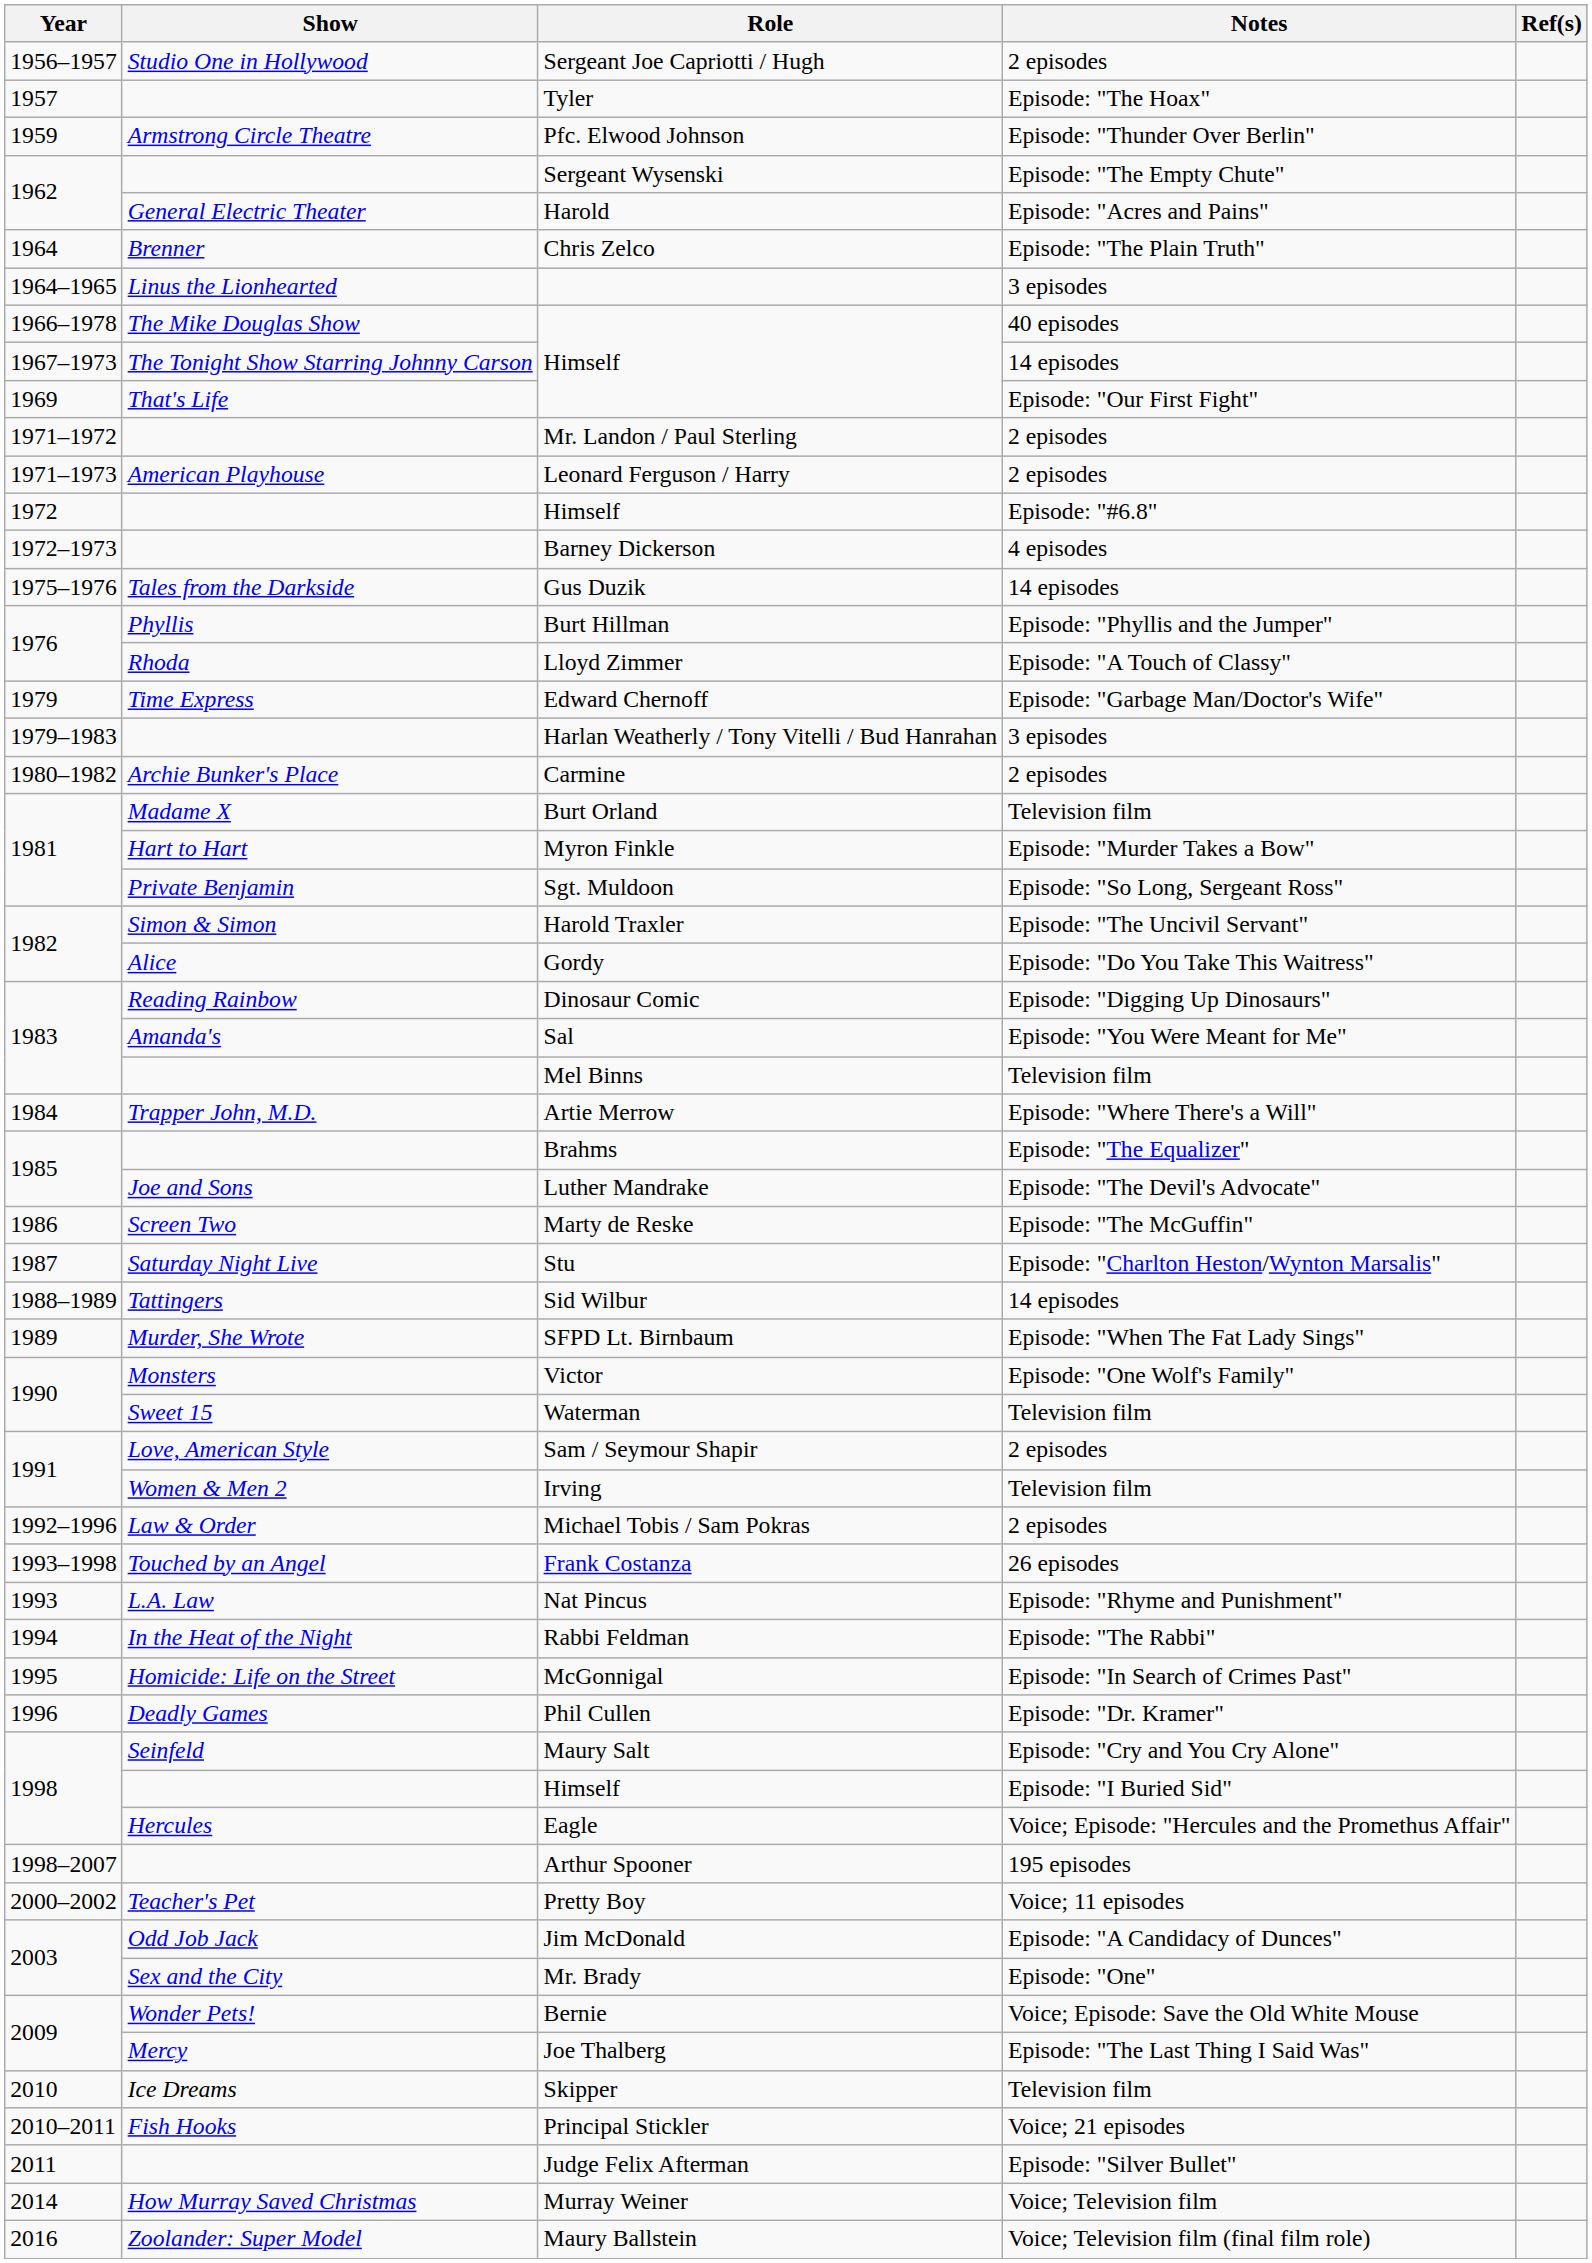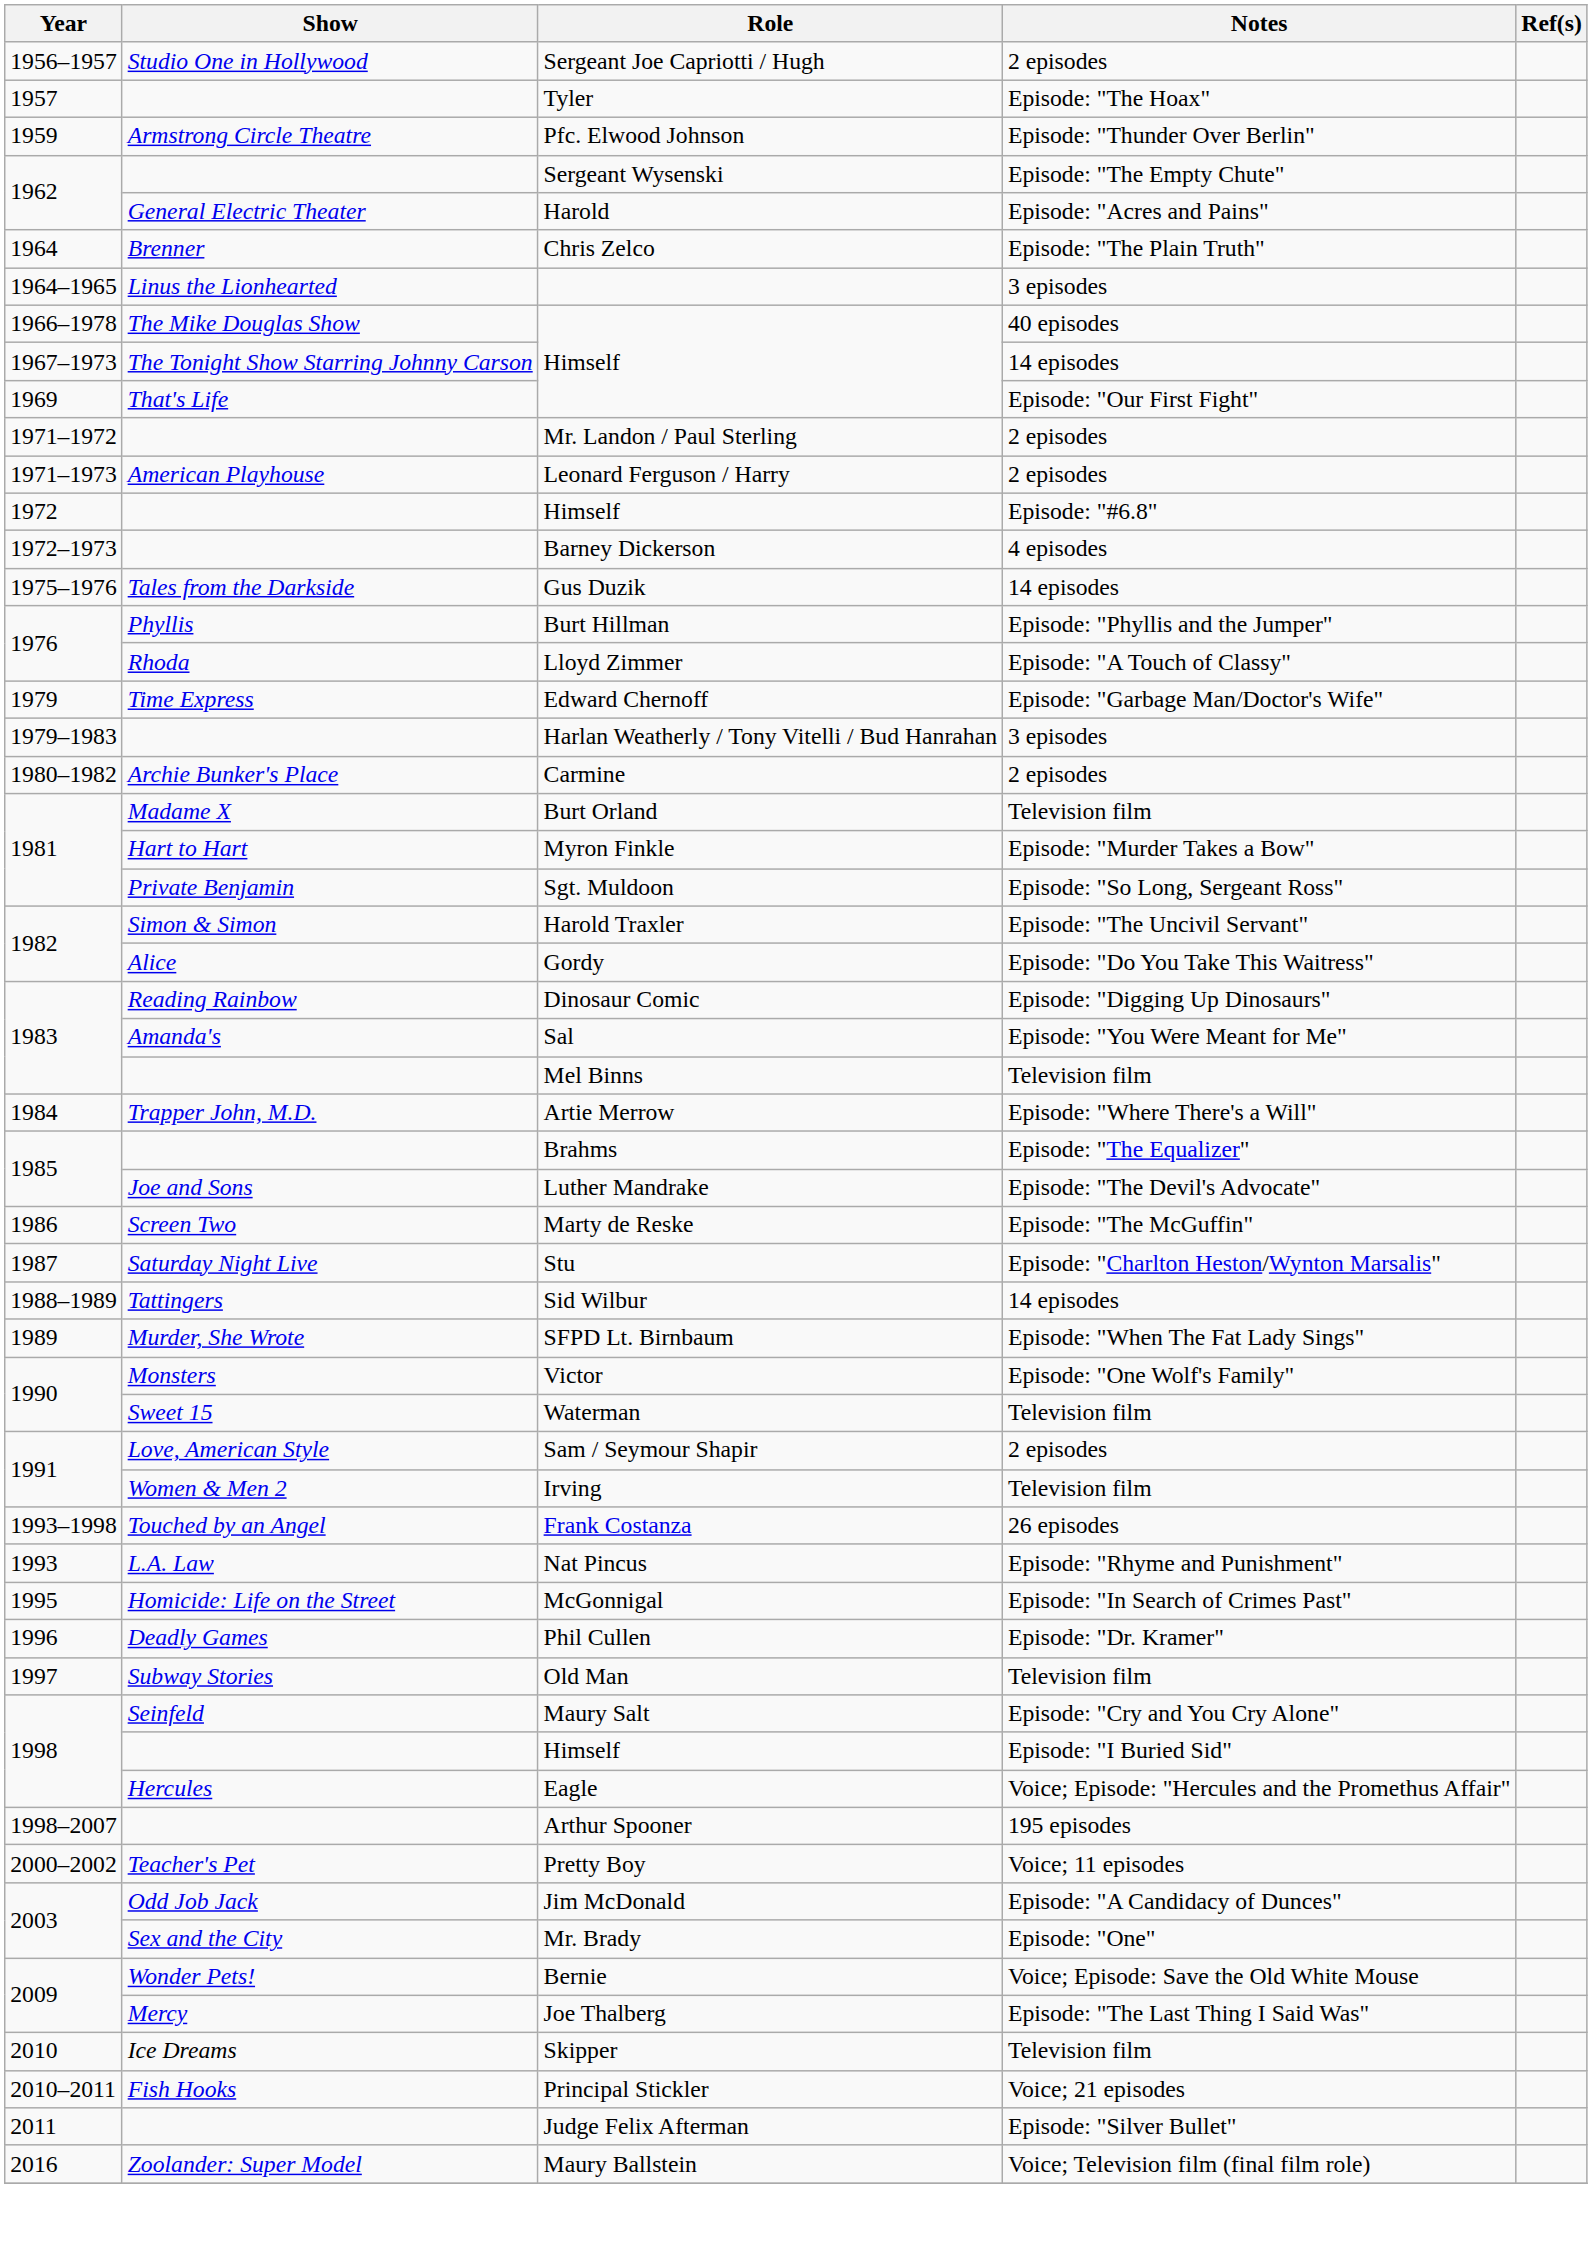 <table class="wikitable plainrowheaders sortable">
 <tr>
 <th scope="col">Year</th>
 <th scope="col">Show</th>
 <th scope="col">Role</th>
 <th class="unsortable" scope="col">Notes</th>
 <th class="unsortable" scope="col">Ref(s)</th>
 </tr>
 <tr>
 <td>1956–1957</td>
 <td><em><a href='#'>Studio One in Hollywood</a></em></td>
 <td>Sergeant Joe Capriotti / Hugh</td>
 <td>2 episodes</td>
 <td style="text-align:center;"></td>
 </tr>
 <tr>
 <td>1957</td>
 <td></td>
 <td>Tyler</td>
 <td>Episode: "The Hoax"</td>
 <td></td>
 </tr>
 <tr>
 <td>1959</td>
 <td><em><a href='#'>Armstrong Circle Theatre</a></em></td>
 <td>Pfc. Elwood Johnson</td>
 <td>Episode: "Thunder Over Berlin"</td>
 <td></td>
 </tr>
 <tr>
 <td rowspan="2">1962</td>
 <td></td>
 <td>Sergeant Wysenski</td>
 <td>Episode: "The Empty Chute"</td>
 <td></td>
 </tr>
 <tr>
 <td><em><a href='#'>General Electric Theater</a></em></td>
 <td>Harold</td>
 <td>Episode: "Acres and Pains"</td>
 <td></td>
 </tr>
 <tr>
 <td>1964</td>
 <td><em><a href='#'>Brenner</a></em></td>
 <td>Chris Zelco</td>
 <td>Episode: "The Plain Truth"</td>
 <td></td>
 </tr>
 <tr>
 <td>1964–1965</td>
 <td><em><a href='#'>Linus the Lionhearted</a></em></td>
 <td></td>
 <td>3 episodes</td>
 <td style="text-align:center;"></td>
 </tr>
 <tr>
 <td>1966–1978</td>
 <td><em><a href='#'>The Mike Douglas Show</a></em></td>
 <td rowspan="3">Himself</td>
 <td>40 episodes</td>
 <td></td>
 </tr>
 <tr>
 <td>1967–1973</td>
 <td><em><a href='#'>The Tonight Show Starring Johnny Carson</a></em></td>
 <td>14 episodes</td>
 <td></td>
 </tr>
 <tr>
 <td>1969</td>
 <td><em><a href='#'>That's Life</a></em></td>
 <td>Episode: "Our First Fight"</td>
 <td></td>
 </tr>
 <tr>
 <td>1971–1972</td>
 <td></td>
 <td>Mr. Landon / Paul Sterling</td>
 <td>2 episodes</td>
 <td style="text-align:center;"></td>
 </tr>
 <tr>
 <td>1971–1973</td>
 <td><em><a href='#'>American Playhouse</a></em></td>
 <td>Leonard Ferguson / Harry</td>
 <td>2 episodes</td>
 <td style="text-align:center;"></td>
 </tr>
 <tr>
 <td>1972</td>
 <td></td>
 <td>Himself</td>
 <td>Episode: "#6.8"</td>
 <td></td>
 </tr>
 <tr>
 <td>1972–1973</td>
 <td></td>
 <td>Barney Dickerson</td>
 <td>4 episodes</td>
 <td style="text-align:center;"></td>
 </tr>
 <tr>
 <td>1975–1976</td>
 <td><em><a href='#'>Tales from the Darkside</a></em></td>
 <td>Gus Duzik</td>
 <td>14 episodes</td>
 <td style="text-align:center;"></td>
 </tr>
 <tr>
 <td rowspan="2">1976</td>
 <td><em><a href='#'>Phyllis</a></em></td>
 <td>Burt Hillman</td>
 <td>Episode: "Phyllis and the Jumper"</td>
 <td style="text-align:center;"></td>
 </tr>
 <tr>
 <td><em><a href='#'>Rhoda</a></em></td>
 <td>Lloyd Zimmer</td>
 <td>Episode: "A Touch of Classy"</td>
 <td style="text-align:center;"></td>
 </tr>
 <tr>
 <td>1979</td>
 <td><em><a href='#'>Time Express</a></em></td>
 <td>Edward Chernoff</td>
 <td>Episode: "Garbage Man/Doctor's Wife"</td>
 <td></td>
 </tr>
 <tr>
 <td>1979–1983</td>
 <td></td>
 <td>Harlan Weatherly / Tony Vitelli / Bud Hanrahan</td>
 <td>3 episodes</td>
 <td style="text-align:center;"></td>
 </tr>
 <tr>
 <td>1980–1982</td>
 <td><em><a href='#'>Archie Bunker's Place</a></em></td>
 <td>Carmine</td>
 <td>2 episodes</td>
 <td style="text-align:center;"></td>
 </tr>
 <tr>
 <td rowspan="3">1981</td>
 <td><em><a href='#'>Madame X</a></em></td>
 <td>Burt Orland</td>
 <td>Television film</td>
 <td></td>
 </tr>
 <tr>
 <td><em><a href='#'>Hart to Hart</a></em></td>
 <td>Myron Finkle</td>
 <td>Episode: "Murder Takes a Bow"</td>
 <td style="text-align:center;"></td>
 </tr>
 <tr>
 <td><em><a href='#'>Private Benjamin</a></em></td>
 <td>Sgt. Muldoon</td>
 <td>Episode: "So Long, Sergeant Ross"</td>
 <td></td>
 </tr>
 <tr>
 <td rowspan="2">1982</td>
 <td><em><a href='#'>Simon & Simon</a></em></td>
 <td>Harold Traxler</td>
 <td>Episode: "The Uncivil Servant"</td>
 <td style="text-align:center;"></td>
 </tr>
 <tr>
 <td><em><a href='#'>Alice</a></em></td>
 <td>Gordy</td>
 <td>Episode: "Do You Take This Waitress"</td>
 <td style="text-align:center;"></td>
 </tr>
 <tr>
 <td rowspan="3">1983</td>
 <td><em><a href='#'>Reading Rainbow</a></em></td>
 <td>Dinosaur Comic</td>
 <td>Episode: "Digging Up Dinosaurs"</td>
 <td style="text-align:center;"></td>
 </tr>
 <tr>
 <td><em><a href='#'>Amanda's</a></em></td>
 <td>Sal</td>
 <td>Episode: "You Were Meant for Me"</td>
 <td></td>
 </tr>
 <tr>
 <td></td>
 <td>Mel Binns</td>
 <td>Television film</td>
 <td></td>
 </tr>
 <tr>
 <td>1984</td>
 <td><em><a href='#'>Trapper John, M.D.</a></em></td>
 <td>Artie Merrow</td>
 <td>Episode: "Where There's a Will"</td>
 <td style="text-align:center;"></td>
 </tr>
 <tr>
 <td rowspan="2">1985</td>
 <td></td>
 <td>Brahms</td>
 <td>Episode: "<a href='#'>The Equalizer</a>" </td>
 <td></td>
 </tr>
 <tr>
 <td><em><a href='#'>Joe and Sons</a></em></td>
 <td>Luther Mandrake</td>
 <td>Episode: "The Devil's Advocate"</td>
 <td></td>
 </tr>
 <tr>
 <td>1986</td>
 <td><em><a href='#'>Screen Two</a></em></td>
 <td>Marty de Reske</td>
 <td>Episode: "The McGuffin"</td>
 <td style="text-align:center;"></td>
 </tr>
 <tr>
 <td>1987</td>
 <td><em><a href='#'>Saturday Night Live</a></em></td>
 <td>Stu</td>
 <td>Episode: "<a href='#'>Charlton Heston</a>/<a href='#'>Wynton Marsalis</a>"</td>
 <td></td>
 </tr>
 <tr>
 <td>1988–1989</td>
 <td><em><a href='#'>Tattingers</a></em></td>
 <td>Sid Wilbur</td>
 <td>14 episodes</td>
 <td style="text-align:center;"></td>
 </tr>
 <tr>
 <td>1989</td>
 <td><em><a href='#'>Murder, She Wrote</a></em></td>
 <td>SFPD Lt. Birnbaum</td>
 <td>Episode: "When The Fat Lady Sings"</td>
 <td style="text-align:center;"></td>
 </tr>
 <tr>
 <td rowspan="2">1990</td>
 <td><em><a href='#'>Monsters</a></em></td>
 <td>Victor</td>
 <td>Episode: "One Wolf's Family"</td>
 <td style="text-align:center;"></td>
 </tr>
 <tr>
 <td><em><a href='#'>Sweet 15</a></em></td>
 <td>Waterman</td>
 <td>Television film</td>
 <td style="text-align:center;"></td>
 </tr>
 <tr>
 <td rowspan="2">1991</td>
 <td><em><a href='#'>Love, American Style</a></em></td>
 <td>Sam / Seymour Shapir</td>
 <td>2 episodes</td>
 <td style="text-align:center;"></td>
 </tr>
 <tr>
 <td><em><a href='#'>Women & Men 2</a></em></td>
 <td>Irving</td>
 <td>Television film</td>
 <td></td>
 </tr>
 <tr>
-<td>1992–1996</td>
-<td><em><a href='#'>Law & Order</a></em></td>
-<td>Michael Tobis / Sam Pokras</td>
-<td>2 episodes</td>
-<td style="text-align:center;"></td>
-</tr>
-<tr>
 <td>1993–1998</td>
 <td><em><a href='#'>Touched by an Angel</a></em></td>
 <td><a href='#'>Frank Costanza</a></td>
 <td>26 episodes</td>
 <td style="text-align:center;"></td>
 </tr>
 <tr>
 <td>1993</td>
 <td><em><a href='#'>L.A. Law</a></em></td>
 <td>Nat Pincus</td>
 <td>Episode: "Rhyme and Punishment"</td>
-<td style="text-align:center;"></td>
-</tr>
-<tr>
-<td>1994</td>
-<td><em><a href='#'>In the Heat of the Night</a></em></td>
-<td>Rabbi Feldman</td>
-<td>Episode: "The Rabbi"</td>
 <td style="text-align:center;"></td>
 </tr>
 <tr>
 <td>1995</td>
 <td><em><a href='#'>Homicide: Life on the Street</a></em></td>
 <td>McGonnigal</td>
 <td>Episode: "In Search of Crimes Past"</td>
 <td style="text-align:center;"></td>
 </tr>
 <tr>
 <td>1996</td>
 <td><em><a href='#'>Deadly Games</a></em></td>
 <td>Phil Cullen</td>
 <td>Episode: "Dr. Kramer"</td>
 <td></td>
+</tr>
+<tr>
+<td>1997</td>
+<td><em><a href='#'>Subway Stories</a></em></td>
+<td>Old Man</td>
+<td>Television film</td>
+<td style="text-align:center;"></td>
 </tr>
 <tr>
 <td rowspan="3">1998</td>
 <td><em><a href='#'>Seinfeld</a></em></td>
 <td>Maury Salt</td>
 <td>Episode: "Cry and You Cry Alone"</td>
 <td style="text-align:center;"></td>
 </tr>
 <tr>
 <td></td>
 <td>Himself</td>
 <td>Episode: "I Buried Sid"</td>
 <td style="text-align:center;"></td>
 </tr>
 <tr>
 <td><em><a href='#'>Hercules</a></em></td>
 <td>Eagle</td>
 <td>Voice; Episode: "Hercules and the Promethus Affair"</td>
 <td></td>
 </tr>
 <tr>
 <td>1998–2007</td>
 <td></td>
 <td>Arthur Spooner</td>
 <td>195 episodes</td>
 <td style="text-align:center;"></td>
 </tr>
 <tr>
 <td>2000–2002</td>
 <td><em><a href='#'>Teacher's Pet</a></em></td>
 <td>Pretty Boy</td>
 <td>Voice; 11 episodes</td>
 <td style="text-align:center;"></td>
 </tr>
 <tr>
 <td rowspan="2">2003</td>
 <td><em><a href='#'>Odd Job Jack</a></em></td>
 <td>Jim McDonald</td>
 <td>Episode: "A Candidacy of Dunces"</td>
 <td style="text-align:center;"></td>
 </tr>
 <tr>
 <td><em><a href='#'>Sex and the City</a></em></td>
 <td>Mr. Brady</td>
 <td>Episode: "One"</td>
 <td style="text-align:center;"></td>
 </tr>
 <tr>
 <td rowspan="2">2009</td>
 <td><em><a href='#'>Wonder Pets!</a></em></td>
 <td>Bernie</td>
 <td>Voice; Episode: Save the Old White Mouse</td>
 <td style="text-align:center;"></td>
 </tr>
 <tr>
 <td><em><a href='#'>Mercy</a></em></td>
 <td>Joe Thalberg</td>
 <td>Episode: "The Last Thing I Said Was"</td>
 <td style="text-align:center;"></td>
 </tr>
 <tr>
 <td>2010</td>
 <td><em>Ice Dreams</em></td>
 <td>Skipper</td>
 <td>Television film</td>
 <td style="text-align:center;"></td>
 </tr>
 <tr>
 <td>2010–2011</td>
 <td><em><a href='#'>Fish Hooks</a></em></td>
 <td>Principal Stickler</td>
 <td>Voice; 21 episodes</td>
 <td style="text-align:center;"></td>
 </tr>
 <tr>
 <td>2011</td>
 <td></td>
 <td>Judge Felix Afterman</td>
 <td>Episode: "Silver Bullet"</td>
 <td style="text-align:center;"></td>
 </tr>
 <tr>
-<td>2014</td>
-<td><em><a href='#'>How Murray Saved Christmas</a></em></td>
-<td>Murray Weiner</td>
-<td>Voice; Television film</td>
-<td style="text-align:center;"></td>
-</tr>
-<tr>
 <td>2016</td>
 <td><em><a href='#'>Zoolander: Super Model</a></em></td>
 <td>Maury Ballstein</td>
 <td>Voice; Television film (final film role)</td>
 <td></td>
 </tr>
 <tr>
 </tr>
 </table>
